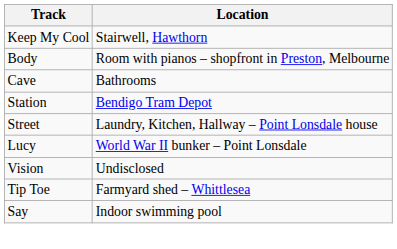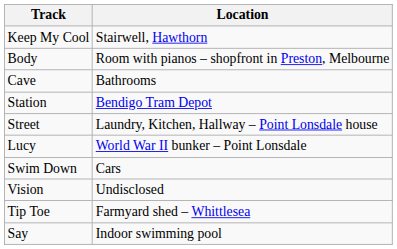 <table class="wikitable">
 <tr>
 <th>Track</th>
 <th>Location</th>
 </tr>
 <tr>
 <td>Keep My Cool</td>
 <td>Stairwell, <a href='#'>Hawthorn</a></td>
 </tr>
 <tr>
 <td>Body</td>
 <td>Room with pianos – shopfront in <a href='#'>Preston</a>, Melbourne</td>
 </tr>
 <tr>
 <td>Cave</td>
 <td>Bathrooms</td>
 </tr>
 <tr>
 <td>Station</td>
 <td><a href='#'>Bendigo Tram Depot</a></td>
 </tr>
 <tr>
 <td>Street</td>
 <td>Laundry, Kitchen, Hallway – <a href='#'>Point Lonsdale</a> house</td>
 </tr>
 <tr>
 <td>Lucy</td>
 <td><a href='#'>World War II</a> bunker – Point Lonsdale</td>
 </tr>
 <tr>
+<td>Swim Down</td>
+<td>Cars</td>
+</tr>
+<tr>
 <td>Vision</td>
 <td>Undisclosed</td>
 </tr>
 <tr>
 <td>Tip Toe</td>
 <td>Farmyard shed – <a href='#'>Whittlesea</a></td>
 </tr>
 <tr>
 <td>Say</td>
 <td>Indoor swimming pool</td>
 </tr>
 </table>
